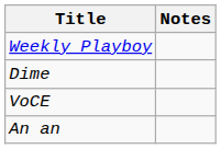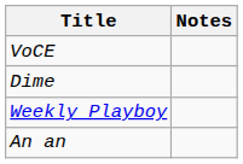 <table class="wikitable">
 <tr>
 <th>Title</th>
 <th>Notes</th>
 </tr>
 <tr>
-<td><em><a href='#'>Weekly Playboy</a></em></td>
+<td><em>VoCE</em></td>
 <td></td>
 </tr>
 <tr>
 <td><em>Dime</em></td>
 <td></td>
 </tr>
 <tr>
-<td><em>VoCE</em></td>
+<td><em><a href='#'>Weekly Playboy</a></em></td>
 <td></td>
 </tr>
 <tr>
 <td><em>An an</em></td>
 <td></td>
 </tr>
 </table>
